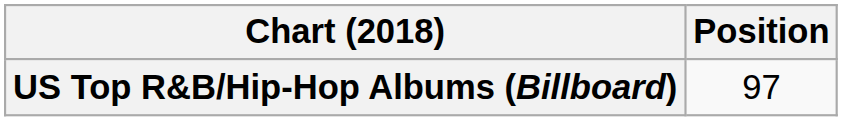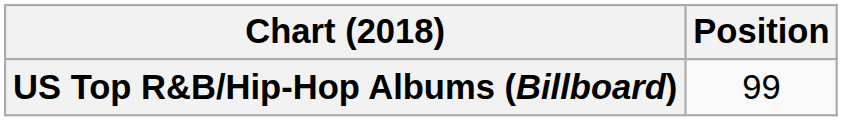 <table class="wikitable plainrowheaders" style="text-align:center">
 <tr>
 <th scope="col">Chart (2018)</th>
 <th scope="col">Position</th>
 </tr>
 <tr>
 <th scope="row">US Top R&B/Hip-Hop Albums (<em>Billboard</em>)</th>
-<td>97</td>
+<td>99</td>
 </tr>
 </table>
